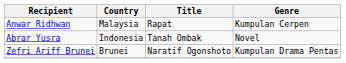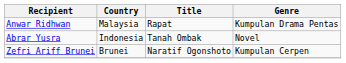 <table class="wikitable" style="text-align:left">
 <tr>
 <th>Recipient</th>
 <th>Country</th>
 <th>Title</th>
 <th>Genre</th>
 </tr>
 <tr>
 <td><a href='#'>Anwar Ridhwan</a></td>
 <td>Malaysia</td>
 <td>Rapat</td>
-<td>Kumpulan Cerpen</td>
+<td>Kumpulan Drama Pentas</td>
 </tr>
 <tr>
 <td><a href='#'>Abrar Yusra</a></td>
 <td>Indonesia</td>
 <td>Tanah Ombak</td>
 <td>Novel</td>
 </tr>
 <tr>
 <td><a href='#'>Zefri Ariff Brunei</a></td>
 <td>Brunei</td>
 <td>Naratif Ogonshoto</td>
-<td>Kumpulan Drama Pentas</td>
+<td>Kumpulan Cerpen</td>
 </tr>
 <tr>
 </tr>
 </table>
